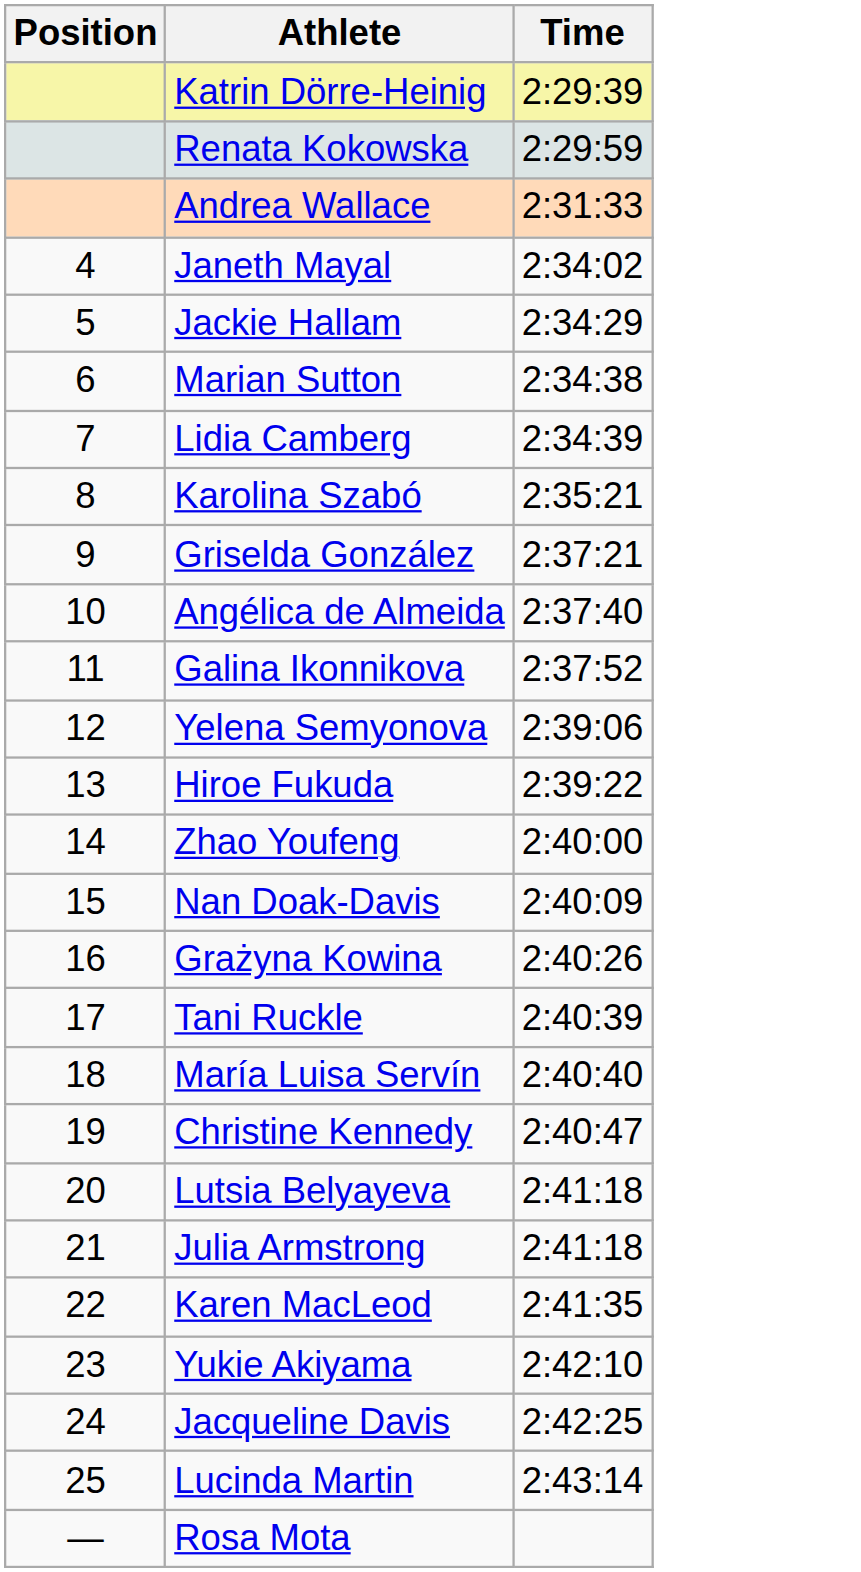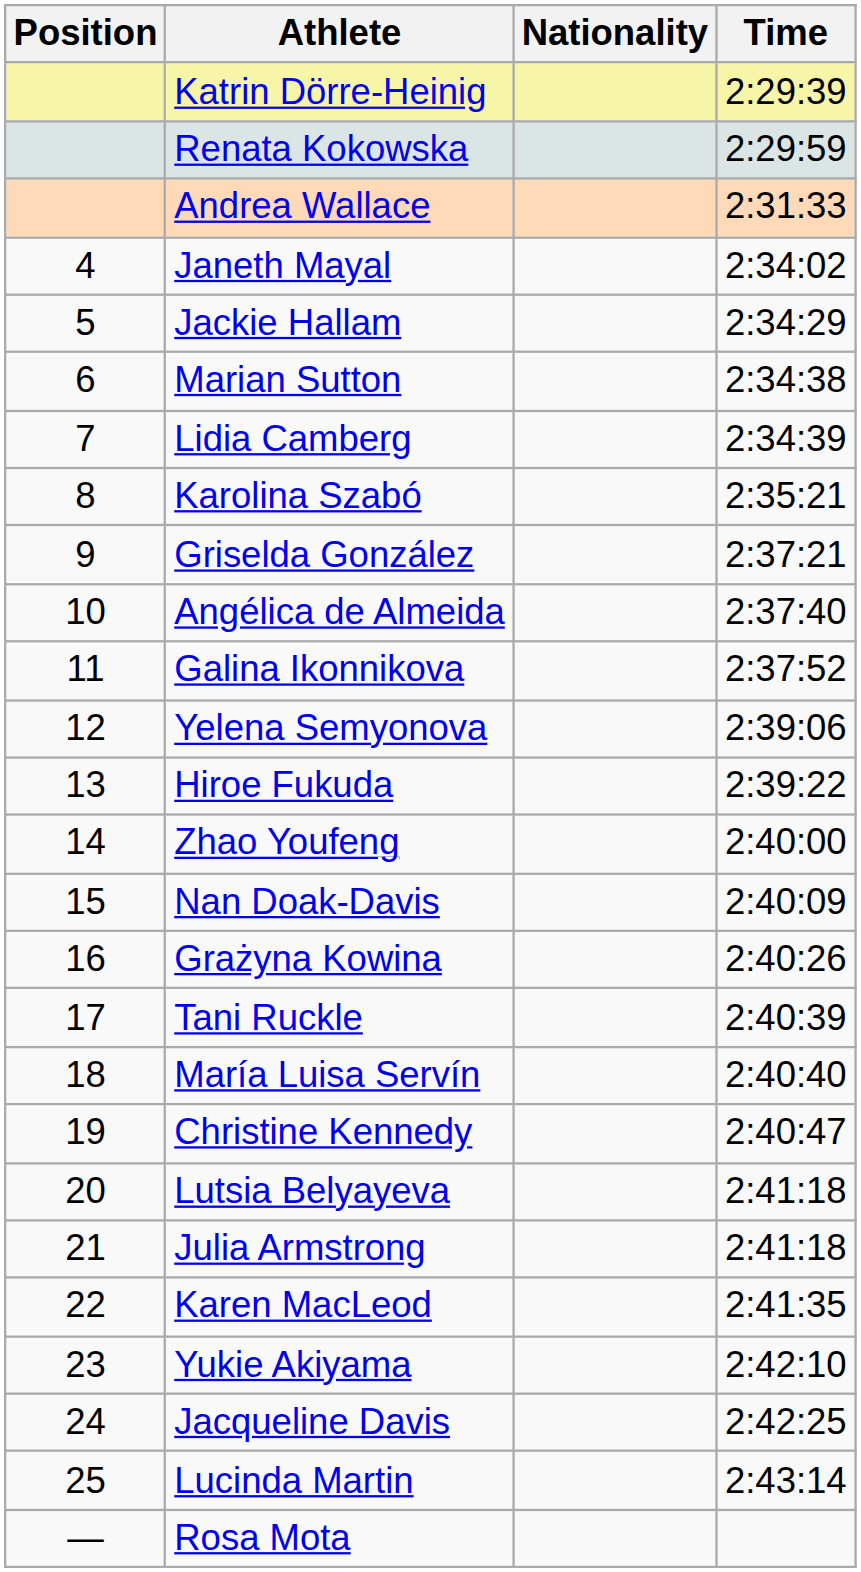 <table class="wikitable sortable">
 <tr>
 <th>Position</th>
 <th>Athlete</th>
+<th>Nationality</th>
 <th>Time</th>
 </tr>
 <tr bgcolor="#F7F6A8">
 <td align=center></td>
 <td><a href='#'>Katrin Dörre-Heinig</a></td>
+<td></td>
 <td>2:29:39</td>
 </tr>
 <tr bgcolor="#DCE5E5">
 <td align=center></td>
 <td><a href='#'>Renata Kokowska</a></td>
+<td></td>
 <td>2:29:59</td>
 </tr>
 <tr bgcolor="#FFDAB9">
 <td align=center></td>
 <td><a href='#'>Andrea Wallace</a></td>
+<td></td>
 <td>2:31:33</td>
 </tr>
 <tr>
 <td align=center>4</td>
 <td><a href='#'>Janeth Mayal</a></td>
+<td></td>
 <td>2:34:02</td>
 </tr>
 <tr>
 <td align=center>5</td>
 <td><a href='#'>Jackie Hallam</a></td>
+<td></td>
 <td>2:34:29</td>
 </tr>
 <tr>
 <td align=center>6</td>
 <td><a href='#'>Marian Sutton</a></td>
+<td></td>
 <td>2:34:38</td>
 </tr>
 <tr>
 <td align=center>7</td>
 <td><a href='#'>Lidia Camberg</a></td>
+<td></td>
 <td>2:34:39</td>
 </tr>
 <tr>
 <td align=center>8</td>
 <td><a href='#'>Karolina Szabó</a></td>
+<td></td>
 <td>2:35:21</td>
 </tr>
 <tr>
 <td align=center>9</td>
 <td><a href='#'>Griselda González</a></td>
+<td></td>
 <td>2:37:21</td>
 </tr>
 <tr>
 <td align=center>10</td>
 <td><a href='#'>Angélica de Almeida</a></td>
+<td></td>
 <td>2:37:40</td>
 </tr>
 <tr>
 <td align=center>11</td>
 <td><a href='#'>Galina Ikonnikova</a></td>
+<td></td>
 <td>2:37:52</td>
 </tr>
 <tr>
 <td align=center>12</td>
 <td><a href='#'>Yelena Semyonova</a></td>
+<td></td>
 <td>2:39:06</td>
 </tr>
 <tr>
 <td align=center>13</td>
 <td><a href='#'>Hiroe Fukuda</a></td>
+<td></td>
 <td>2:39:22</td>
 </tr>
 <tr>
 <td align=center>14</td>
 <td><a href='#'>Zhao Youfeng</a></td>
+<td></td>
 <td>2:40:00</td>
 </tr>
 <tr>
 <td align=center>15</td>
 <td><a href='#'>Nan Doak-Davis</a></td>
+<td></td>
 <td>2:40:09</td>
 </tr>
 <tr>
 <td align=center>16</td>
 <td><a href='#'>Grażyna Kowina</a></td>
+<td></td>
 <td>2:40:26</td>
 </tr>
 <tr>
 <td align=center>17</td>
 <td><a href='#'>Tani Ruckle</a></td>
+<td></td>
 <td>2:40:39</td>
 </tr>
 <tr>
 <td align=center>18</td>
 <td><a href='#'>María Luisa Servín</a></td>
+<td></td>
 <td>2:40:40</td>
 </tr>
 <tr>
 <td align=center>19</td>
 <td><a href='#'>Christine Kennedy</a></td>
+<td></td>
 <td>2:40:47</td>
 </tr>
 <tr>
 <td align=center>20</td>
 <td><a href='#'>Lutsia Belyayeva</a></td>
+<td></td>
 <td>2:41:18</td>
 </tr>
 <tr>
 <td align=center>21</td>
 <td><a href='#'>Julia Armstrong</a></td>
+<td></td>
 <td>2:41:18</td>
 </tr>
 <tr>
 <td align=center>22</td>
 <td><a href='#'>Karen MacLeod</a></td>
+<td></td>
 <td>2:41:35</td>
 </tr>
 <tr>
 <td align=center>23</td>
 <td><a href='#'>Yukie Akiyama</a></td>
+<td></td>
 <td>2:42:10</td>
 </tr>
 <tr>
 <td align=center>24</td>
 <td><a href='#'>Jacqueline Davis</a></td>
+<td></td>
 <td>2:42:25</td>
 </tr>
 <tr>
 <td align=center>25</td>
 <td><a href='#'>Lucinda Martin</a></td>
+<td></td>
 <td>2:43:14</td>
 </tr>
 <tr>
 <td align=center>—</td>
 <td><a href='#'>Rosa Mota</a></td>
 <td></td>
+<td></td>
 </tr>
 </table>
